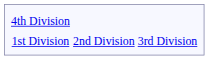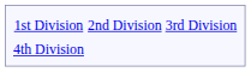 <table style="border:1px solid #8888aa; background-color:#f7f8ff; padding:5px; font-size:95%; float: left; margin: 0px 12px 12px 0px;">
+<tr>
+<td align="center"></td>
+<td></td>
+<td></td>
+</tr>
+<tr>
+<td align="center"><a href='#'>1st Division</a></td>
+<td align="center"><a href='#'>2nd Division</a></td>
+<td align="center"><a href='#'>3rd Division</a></td>
+</tr>
 <tr>
 <td align="center"></td>
 <td></td>
 <td></td>
 </tr>
 <tr>
 <td align="center"><a href='#'>4th Division</a></td>
 <td></td>
 <td></td>
 </tr>
-<tr>
-<td align="center"></td>
-<td></td>
-<td></td>
-</tr>
-<tr>
-<td align="center"><a href='#'>1st Division</a></td>
-<td align="center"><a href='#'>2nd Division</a></td>
-<td align="center"><a href='#'>3rd Division</a></td>
-</tr>
 </table>
